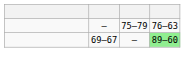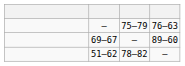 <table class="wikitable" style="text-align:center;">
 <tr>
 <th width=120> </th>
 <th></th>
 <th></th>
 <th></th>
 </tr>
 <tr>
 <td style="text-align:left;"></td>
 <td>–</td>
 <td>75–79</td>
 <td>76–63</td>
 </tr>
 <tr>
 <td style="text-align:left;"></td>
 <td>69–67</td>
 <td>–</td>
-<td style="background: lightgreen;">89–60</td>
+<td>89–60</td>
+</tr>
+<tr>
+<td style="text-align:left;"></td>
+<td>51–62</td>
+<td>78–82</td>
+<td>–</td>
 </tr>
 </table>
